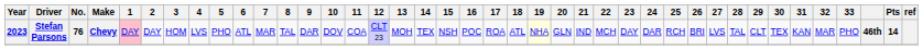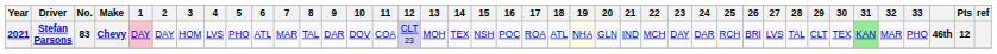 <table class="wikitable" style="text-align:center; font-size:75%">
 <tr>
 <th>Year</th>
 <th>Driver</th>
 <th>No.</th>
 <th>Make</th>
 <th>1</th>
 <th>2</th>
 <th>3</th>
 <th>4</th>
 <th>5</th>
 <th>6</th>
 <th>7</th>
 <th>8</th>
 <th>9</th>
 <th>10</th>
 <th>11</th>
 <th>12</th>
 <th>13</th>
 <th>14</th>
 <th>15</th>
 <th>16</th>
 <th>17</th>
 <th>18</th>
 <th>19</th>
 <th>20</th>
 <th>21</th>
 <th>22</th>
 <th>23</th>
 <th>24</th>
 <th>25</th>
 <th>26</th>
 <th>27</th>
 <th>28</th>
 <th>29</th>
 <th>30</th>
 <th>31</th>
 <th>32</th>
 <th>33</th>
 <th></th>
 <th>Pts</th>
 <th>ref</th>
 </tr>
 <tr>
-<th><a href='#'>2023</a></th>
+<th><a href='#'>2021</a></th>
 <th><a href='#'>Stefan Parsons</a></th>
-<th>76</th>
+<th>83</th>
 <th><a href='#'>Chevy</a></th>
 <td style="background: pink;"><a href='#'>DAY</a></td>
 <td><a href='#'>DAY</a></td>
 <td><a href='#'>HOM</a></td>
 <td><a href='#'>LVS</a></td>
 <td><a href='#'>PHO</a></td>
 <td><a href='#'>ATL</a></td>
 <td><a href='#'>MAR</a></td>
 <td><a href='#'>TAL</a></td>
 <td><a href='#'>DAR</a></td>
 <td><a href='#'>DOV</a></td>
 <td><a href='#'>COA</a></td>
 <td style="background:#CFCFFF;"><a href='#'>CLT</a><br><small>23</small></td>
 <td><a href='#'>MOH</a></td>
 <td><a href='#'>TEX</a></td>
 <td><a href='#'>NSH</a></td>
 <td><a href='#'>POC</a></td>
 <td><a href='#'>ROA</a></td>
 <td><a href='#'>ATL</a></td>
 <td style="background: lightyellow;"><a href='#'>NHA</a></td>
 <td><a href='#'>GLN</a></td>
 <td><a href='#'>IND</a></td>
 <td><a href='#'>MCH</a></td>
 <td><a href='#'>DAY</a></td>
 <td><a href='#'>DAR</a></td>
 <td><a href='#'>RCH</a></td>
 <td><a href='#'>BRI</a></td>
 <td><a href='#'>LVS</a></td>
 <td><a href='#'>TAL</a></td>
 <td><a href='#'>CLT</a></td>
 <td><a href='#'>TEX</a></td>
-<td><a href='#'>KAN</a></td>
+<td style="background: lightgreen;"><a href='#'>KAN</a></td>
 <td><a href='#'>MAR</a></td>
 <td><a href='#'>PHO</a></td>
 <th>46th</th>
-<th>14</th>
+<th>12</th>
 <th></th>
 </tr>
 <tr>
 </tr>
 </table>
